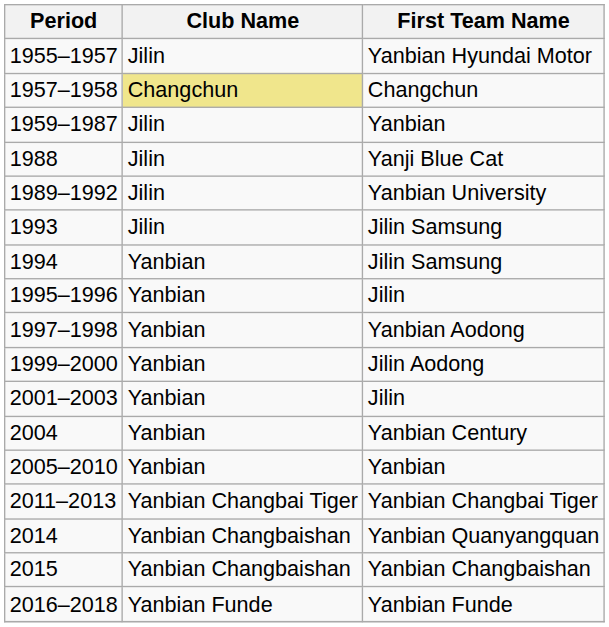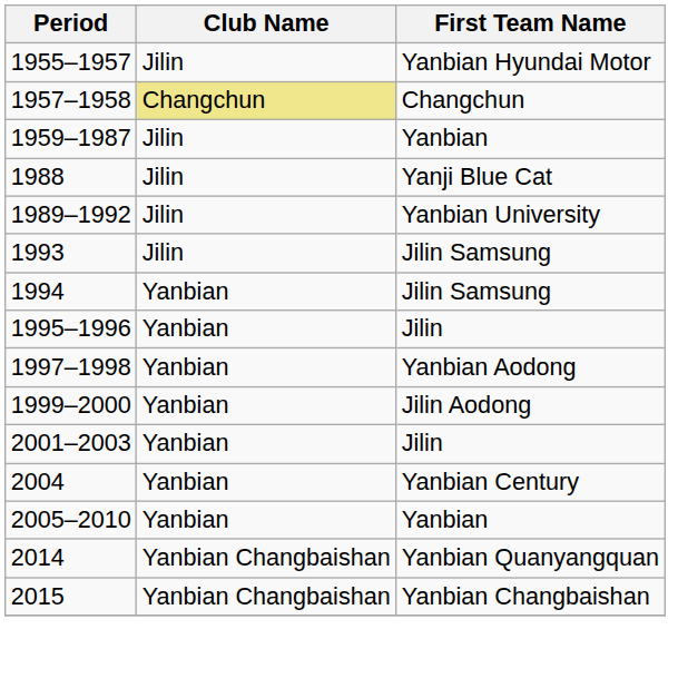 <table class="wikitable + sortable">
 <tr>
 <th>Period</th>
 <th>Club Name</th>
 <th>First Team Name</th>
 </tr>
 <tr>
 <td>1955–1957</td>
 <td>Jilin</td>
 <td>Yanbian Hyundai Motor</td>
 </tr>
 <tr>
 <td>1957–1958</td>
 <td style="background: khaki;">Changchun</td>
 <td>Changchun</td>
 </tr>
 <tr>
 <td>1959–1987</td>
 <td>Jilin</td>
 <td>Yanbian</td>
 </tr>
 <tr>
 <td>1988</td>
 <td>Jilin</td>
 <td>Yanji Blue Cat</td>
 </tr>
 <tr>
 <td>1989–1992</td>
 <td>Jilin</td>
 <td>Yanbian University</td>
 </tr>
 <tr>
 <td>1993</td>
 <td>Jilin</td>
 <td>Jilin Samsung</td>
 </tr>
 <tr>
 <td>1994</td>
 <td>Yanbian</td>
 <td>Jilin Samsung</td>
 </tr>
 <tr>
 <td>1995–1996</td>
 <td>Yanbian</td>
 <td>Jilin</td>
 </tr>
 <tr>
 <td>1997–1998</td>
 <td>Yanbian</td>
 <td>Yanbian Aodong</td>
 </tr>
 <tr>
 <td>1999–2000</td>
 <td>Yanbian</td>
 <td>Jilin Aodong</td>
 </tr>
 <tr>
 <td>2001–2003</td>
 <td>Yanbian</td>
 <td>Jilin</td>
 </tr>
 <tr>
 <td>2004</td>
 <td>Yanbian</td>
 <td>Yanbian Century</td>
 </tr>
 <tr>
 <td>2005–2010</td>
 <td>Yanbian</td>
 <td>Yanbian</td>
 </tr>
 <tr>
-<td>2011–2013</td>
-<td>Yanbian Changbai Tiger</td>
-<td>Yanbian Changbai Tiger</td>
-</tr>
-<tr>
 <td>2014</td>
 <td>Yanbian Changbaishan</td>
 <td>Yanbian Quanyangquan</td>
 </tr>
 <tr>
 <td>2015</td>
 <td>Yanbian Changbaishan</td>
 <td>Yanbian Changbaishan</td>
 </tr>
 <tr>
-<td>2016–2018</td>
-<td>Yanbian Funde</td>
-<td>Yanbian Funde</td>
-</tr>
-<tr>
 </tr>
 </table>
